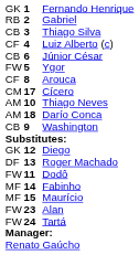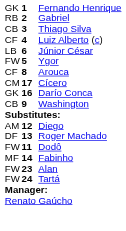 <table cellspacing="0" cellpadding="0" style="font-size:90%; margin:0.2em auto;">
 <tr>
 <th width="25"></th>
 <th width="25"></th>
 </tr>
 <tr>
 <td>GK</td>
 <td><strong>1</strong></td>
 <td> <a href='#'>Fernando Henrique</a></td>
 </tr>
 <tr>
 <td>RB</td>
 <td><strong>2</strong></td>
 <td> <a href='#'>Gabriel</a></td>
 </tr>
 <tr>
 <td>CB</td>
 <td><strong>3</strong></td>
 <td> <a href='#'>Thiago Silva</a></td>
 </tr>
 <tr>
 <td>CF</td>
 <td><strong>4</strong></td>
 <td> <a href='#'>Luiz Alberto</a> (<a href='#'>c</a>)</td>
 <td></td>
 </tr>
 <tr>
-<td>CB</td>
+<td>LB</td>
 <td><strong>6</strong></td>
 <td> <a href='#'>Júnior César</a></td>
 </tr>
 <tr>
 <td>FW</td>
 <td><strong>5</strong></td>
 <td> <a href='#'>Ygor</a></td>
 <td></td>
 </tr>
 <tr>
 <td>CF</td>
 <td><strong>8</strong></td>
 <td> <a href='#'>Arouca</a></td>
 <td></td>
 <td></td>
 </tr>
 <tr>
 <td>CM</td>
 <td><strong>17</strong></td>
 <td> <a href='#'>Cícero</a></td>
 </tr>
 <tr>
-<td>AM</td>
-<td><strong>10</strong></td>
-<td> <a href='#'>Thiago Neves</a></td>
-<td></td>
-<td></td>
-</tr>
-<tr>
-<td>AM</td>
-<td><strong>18</strong></td>
+<td>GK</td>
+<td><strong>16</strong></td>
 <td> <a href='#'>Darío Conca</a></td>
 </tr>
 <tr>
 <td>CB</td>
 <td><strong>9</strong></td>
 <td> <a href='#'>Washington</a></td>
 <td></td>
 <td></td>
 </tr>
 <tr>
 <td colspan=3><strong>Substitutes:</strong></td>
 </tr>
 <tr>
-<td>GK</td>
+<td>AM</td>
 <td><strong>12</strong></td>
 <td> <a href='#'>Diego</a></td>
 </tr>
 <tr>
 <td>DF</td>
 <td><strong>13</strong></td>
 <td> <a href='#'>Roger Machado</a></td>
 <td></td>
 <td></td>
 </tr>
 <tr>
 <td>FW</td>
 <td><strong>11</strong></td>
 <td> <a href='#'>Dodô</a></td>
 <td></td>
 <td></td>
 </tr>
 <tr>
 <td>MF</td>
 <td><strong>14</strong></td>
 <td> <a href='#'>Fabinho</a></td>
 </tr>
 <tr>
-<td>MF</td>
-<td><strong>15</strong></td>
-<td> <a href='#'>Maurício</a></td>
-<td></td>
-<td></td>
-</tr>
-<tr>
 <td>FW</td>
 <td><strong>23</strong></td>
 <td> <a href='#'>Alan</a></td>
 </tr>
 <tr>
 <td>FW</td>
 <td><strong>24</strong></td>
 <td> <a href='#'>Tartá</a></td>
 </tr>
 <tr>
 <td colspan=3><strong>Manager:</strong></td>
 </tr>
 <tr>
 <td colspan=4> <a href='#'>Renato Gaúcho</a></td>
 </tr>
 </table>
